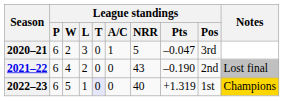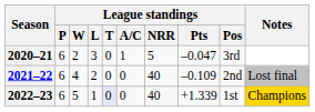 <table class="wikitable sortable">
 <tr>
 <th scope="col" rowspan="2">Season</th>
 <th scope="col" colspan="8">League standings</th>
 <th scope="col" rowspan="2">Notes</th>
 </tr>
 <tr>
 <th scope="col">P</th>
 <th scope="col">W</th>
 <th scope="col">L</th>
 <th scope="col">T</th>
 <th scope="col">A/C</th>
 <th scope="col">NRR</th>
 <th scope="col">Pts</th>
 <th scope="col">Pos</th>
 </tr>
 <tr>
 <th scope="row">2020–21</th>
 <td>6</td>
 <td>2</td>
 <td>3</td>
 <td>0</td>
 <td>1</td>
 <td>5</td>
 <td>–0.047</td>
 <td>3rd</td>
 <td style="background: white;"></td>
 </tr>
 <tr>
 <th scope="row"><a href='#'>2021–22</a></th>
 <td>6</td>
 <td>4</td>
 <td>2</td>
 <td>0</td>
 <td>0</td>
-<td>43</td>
-<td>–0.190</td>
+<td>40</td>
+<td>–0.109</td>
 <td>2nd</td>
 <td style="background: silver;">Lost final</td>
 </tr>
 <tr>
 <th scope="row">2022–23</th>
 <td>6</td>
 <td>5</td>
 <td>1</td>
 <td style="background: lavender;">0</td>
 <td>0</td>
 <td>40</td>
-<td>+1.319</td>
+<td>+1.339</td>
 <td>1st</td>
 <td style="background: gold;">Champions</td>
 </tr>
 </table>
